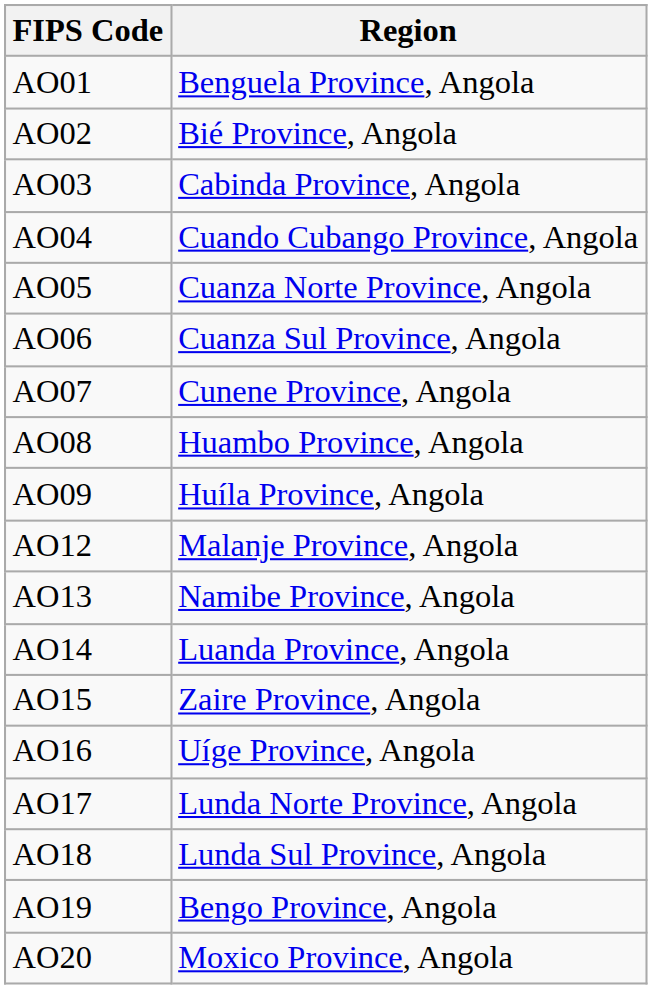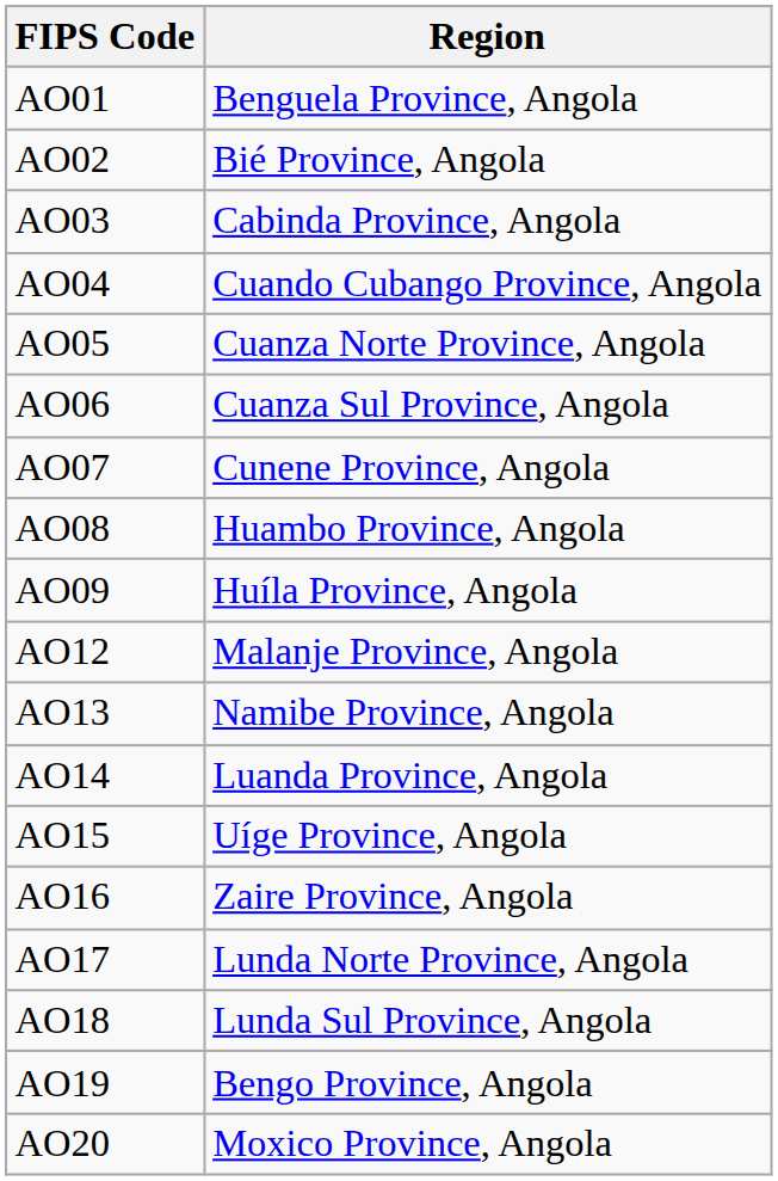 <table class="wikitable">
 <tr>
 <th>FIPS Code</th>
 <th>Region</th>
 </tr>
 <tr>
 <td>AO01</td>
 <td><a href='#'>Benguela Province</a>, Angola</td>
 </tr>
 <tr>
 <td>AO02</td>
 <td><a href='#'>Bié Province</a>, Angola</td>
 </tr>
 <tr>
 <td>AO03</td>
 <td><a href='#'>Cabinda Province</a>, Angola</td>
 </tr>
 <tr>
 <td>AO04</td>
 <td><a href='#'>Cuando Cubango Province</a>, Angola</td>
 </tr>
 <tr>
 <td>AO05</td>
 <td><a href='#'>Cuanza Norte Province</a>, Angola</td>
 </tr>
 <tr>
 <td>AO06</td>
 <td><a href='#'>Cuanza Sul Province</a>, Angola</td>
 </tr>
 <tr>
 <td>AO07</td>
 <td><a href='#'>Cunene Province</a>, Angola</td>
 </tr>
 <tr>
 <td>AO08</td>
 <td><a href='#'>Huambo Province</a>, Angola</td>
 </tr>
 <tr>
 <td>AO09</td>
 <td><a href='#'>Huíla Province</a>, Angola</td>
 </tr>
 <tr>
 <td>AO12</td>
 <td><a href='#'>Malanje Province</a>, Angola</td>
 </tr>
 <tr>
 <td>AO13</td>
 <td><a href='#'>Namibe Province</a>, Angola</td>
 </tr>
 <tr>
 <td>AO14</td>
 <td><a href='#'>Luanda Province</a>, Angola</td>
 </tr>
 <tr>
 <td>AO15</td>
-<td><a href='#'>Zaire Province</a>, Angola</td>
+<td><a href='#'>Uíge Province</a>, Angola</td>
 </tr>
 <tr>
 <td>AO16</td>
-<td><a href='#'>Uíge Province</a>, Angola</td>
+<td><a href='#'>Zaire Province</a>, Angola</td>
 </tr>
 <tr>
 <td>AO17</td>
 <td><a href='#'>Lunda Norte Province</a>, Angola</td>
 </tr>
 <tr>
 <td>AO18</td>
 <td><a href='#'>Lunda Sul Province</a>, Angola</td>
 </tr>
 <tr>
 <td>AO19</td>
 <td><a href='#'>Bengo Province</a>, Angola</td>
 </tr>
 <tr>
 <td>AO20</td>
 <td><a href='#'>Moxico Province</a>, Angola</td>
 </tr>
 </table>
